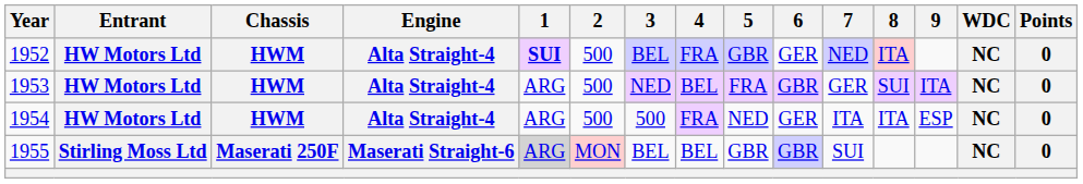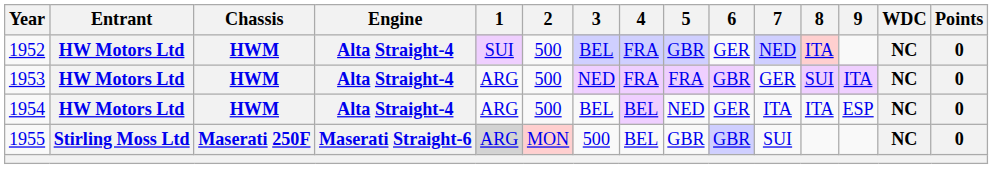 <table class="wikitable" style="text-align:center; font-size:90%">
 <tr>
 <th>Year</th>
 <th>Entrant</th>
 <th>Chassis</th>
 <th>Engine</th>
 <th>1</th>
 <th>2</th>
 <th>3</th>
 <th>4</th>
 <th>5</th>
 <th>6</th>
 <th>7</th>
 <th>8</th>
 <th>9</th>
 <th>WDC</th>
 <th>Points</th>
 </tr>
 <tr>
 <td><a href='#'>1952</a></td>
 <th><a href='#'>HW Motors Ltd</a></th>
 <th><a href='#'>HWM</a></th>
 <th><a href='#'>Alta</a> <a href='#'>Straight-4</a></th>
-<td style="background:#EFCFFF;"><strong><a href='#'>SUI</a><br></strong></td>
+<td style="background:#EFCFFF;"><a href='#'>SUI</a><br></td>
 <td><a href='#'>500</a></td>
 <td style="background:#CFCFFF;"><a href='#'>BEL</a><br></td>
 <td style="background:#CFCFFF;"><a href='#'>FRA</a><br></td>
 <td style="background:#CFCFFF;"><a href='#'>GBR</a><br></td>
 <td><a href='#'>GER</a></td>
 <td style="background:#CFCFFF;"><a href='#'>NED</a><br></td>
 <td style="background:#FFCFCF;"><a href='#'>ITA</a><br></td>
 <td></td>
 <th>NC</th>
 <th>0</th>
 </tr>
 <tr>
 <td><a href='#'>1953</a></td>
 <th><a href='#'>HW Motors Ltd</a></th>
 <th><a href='#'>HWM</a></th>
 <th><a href='#'>Alta</a> <a href='#'>Straight-4</a></th>
 <td><a href='#'>ARG</a></td>
 <td><a href='#'>500</a></td>
 <td style="background:#EFCFFF;"><a href='#'>NED</a><br></td>
-<td style="background:#EFCFFF;"><a href='#'>BEL</a><br></td>
+<td style="background:#EFCFFF;"><a href='#'>FRA</a><br></td>
 <td style="background:#EFCFFF;"><a href='#'>FRA</a><br></td>
 <td style="background:#EFCFFF;"><a href='#'>GBR</a><br></td>
 <td><a href='#'>GER</a></td>
 <td style="background:#EFCFFF;"><a href='#'>SUI</a><br></td>
 <td style="background:#EFCFFF;"><a href='#'>ITA</a><br></td>
 <th>NC</th>
 <th>0</th>
 </tr>
 <tr>
 <td><a href='#'>1954</a></td>
 <th><a href='#'>HW Motors Ltd</a></th>
 <th><a href='#'>HWM</a></th>
 <th><a href='#'>Alta</a> <a href='#'>Straight-4</a></th>
 <td><a href='#'>ARG</a></td>
 <td><a href='#'>500</a></td>
-<td><a href='#'>500</a></td>
-<td style="background:#EFCFFF;"><a href='#'>FRA</a><br></td>
+<td><a href='#'>BEL</a></td>
+<td style="background:#EFCFFF;"><a href='#'>BEL</a><br></td>
 <td><a href='#'>NED</a></td>
 <td><a href='#'>GER</a></td>
 <td><a href='#'>ITA</a></td>
 <td><a href='#'>ITA</a></td>
 <td><a href='#'>ESP</a></td>
 <th>NC</th>
 <th>0</th>
 </tr>
 <tr>
 <td><a href='#'>1955</a></td>
 <th><a href='#'>Stirling Moss Ltd</a></th>
 <th><a href='#'>Maserati</a> <a href='#'>250F</a></th>
 <th><a href='#'>Maserati</a> <a href='#'>Straight-6</a></th>
 <td style="background: lightgrey;"><a href='#'>ARG</a></td>
 <td style="background:#FFCFCF;"><a href='#'>MON</a><br></td>
-<td><a href='#'>BEL</a></td>
+<td><a href='#'>500</a></td>
 <td><a href='#'>BEL</a></td>
 <td><a href='#'>GBR</a></td>
 <td style="background:#CFCFFF;"><a href='#'>GBR</a><br></td>
 <td><a href='#'>SUI</a></td>
 <td></td>
 <td></td>
 <th>NC</th>
 <th>0</th>
 </tr>
 <tr>
 <th colspan="15"></th>
 </tr>
 </table>
